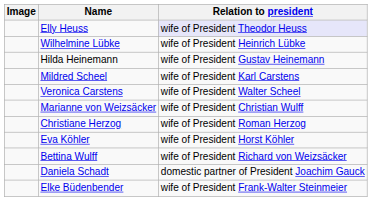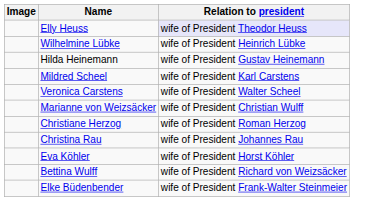 <table class="wikitable">
 <tr>
 <th>Image</th>
 <th>Name</th>
 <th>Relation to <a href='#'>president</a></th>
 </tr>
 <tr>
 <td></td>
 <td><a href='#'>Elly Heuss</a></td>
 <td style="background: lavender;">wife of President <a href='#'>Theodor Heuss</a></td>
 </tr>
 <tr>
 <td></td>
 <td><a href='#'>Wilhelmine Lübke</a></td>
 <td>wife of President <a href='#'>Heinrich Lübke</a></td>
 </tr>
 <tr>
 <td></td>
 <td>Hilda Heinemann</td>
 <td>wife of President <a href='#'>Gustav Heinemann</a></td>
 </tr>
 <tr>
 <td></td>
 <td><a href='#'>Mildred Scheel</a></td>
 <td>wife of President <a href='#'>Karl Carstens</a></td>
 </tr>
 <tr>
 <td></td>
 <td><a href='#'>Veronica Carstens</a></td>
 <td>wife of President <a href='#'>Walter Scheel</a></td>
 </tr>
 <tr>
 <td></td>
 <td><a href='#'>Marianne von Weizsäcker</a></td>
 <td>wife of President <a href='#'>Christian Wulff</a></td>
 </tr>
 <tr>
 <td></td>
 <td><a href='#'>Christiane Herzog</a></td>
 <td>wife of President <a href='#'>Roman Herzog</a></td>
 </tr>
 <tr>
 <td></td>
+<td><a href='#'>Christina Rau</a></td>
+<td>wife of President <a href='#'>Johannes Rau</a></td>
+</tr>
+<tr>
+<td></td>
 <td><a href='#'>Eva Köhler</a></td>
 <td>wife of President <a href='#'>Horst Köhler</a></td>
 </tr>
 <tr>
 <td></td>
 <td><a href='#'>Bettina Wulff</a></td>
 <td>wife of President <a href='#'>Richard von Weizsäcker</a></td>
 </tr>
 <tr>
 <td></td>
-<td><a href='#'>Daniela Schadt</a></td>
-<td>domestic partner of President <a href='#'>Joachim Gauck</a></td>
-</tr>
-<tr>
-<td></td>
 <td><a href='#'>Elke Büdenbender</a></td>
 <td>wife of President <a href='#'>Frank-Walter Steinmeier</a></td>
 </tr>
 </table>
